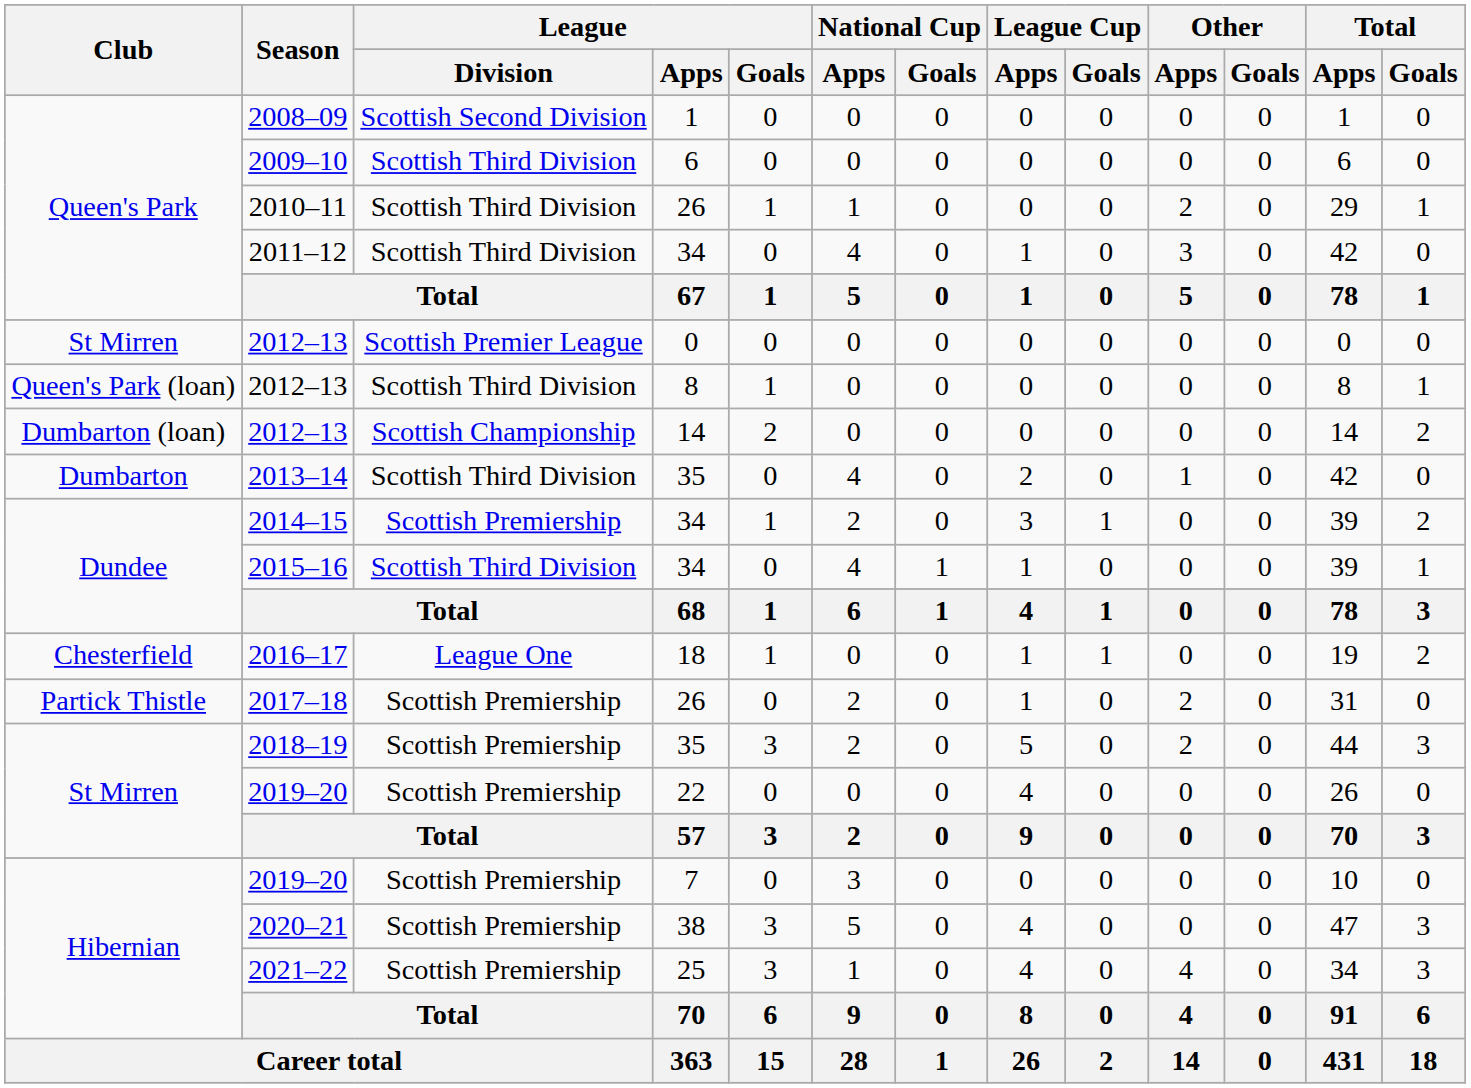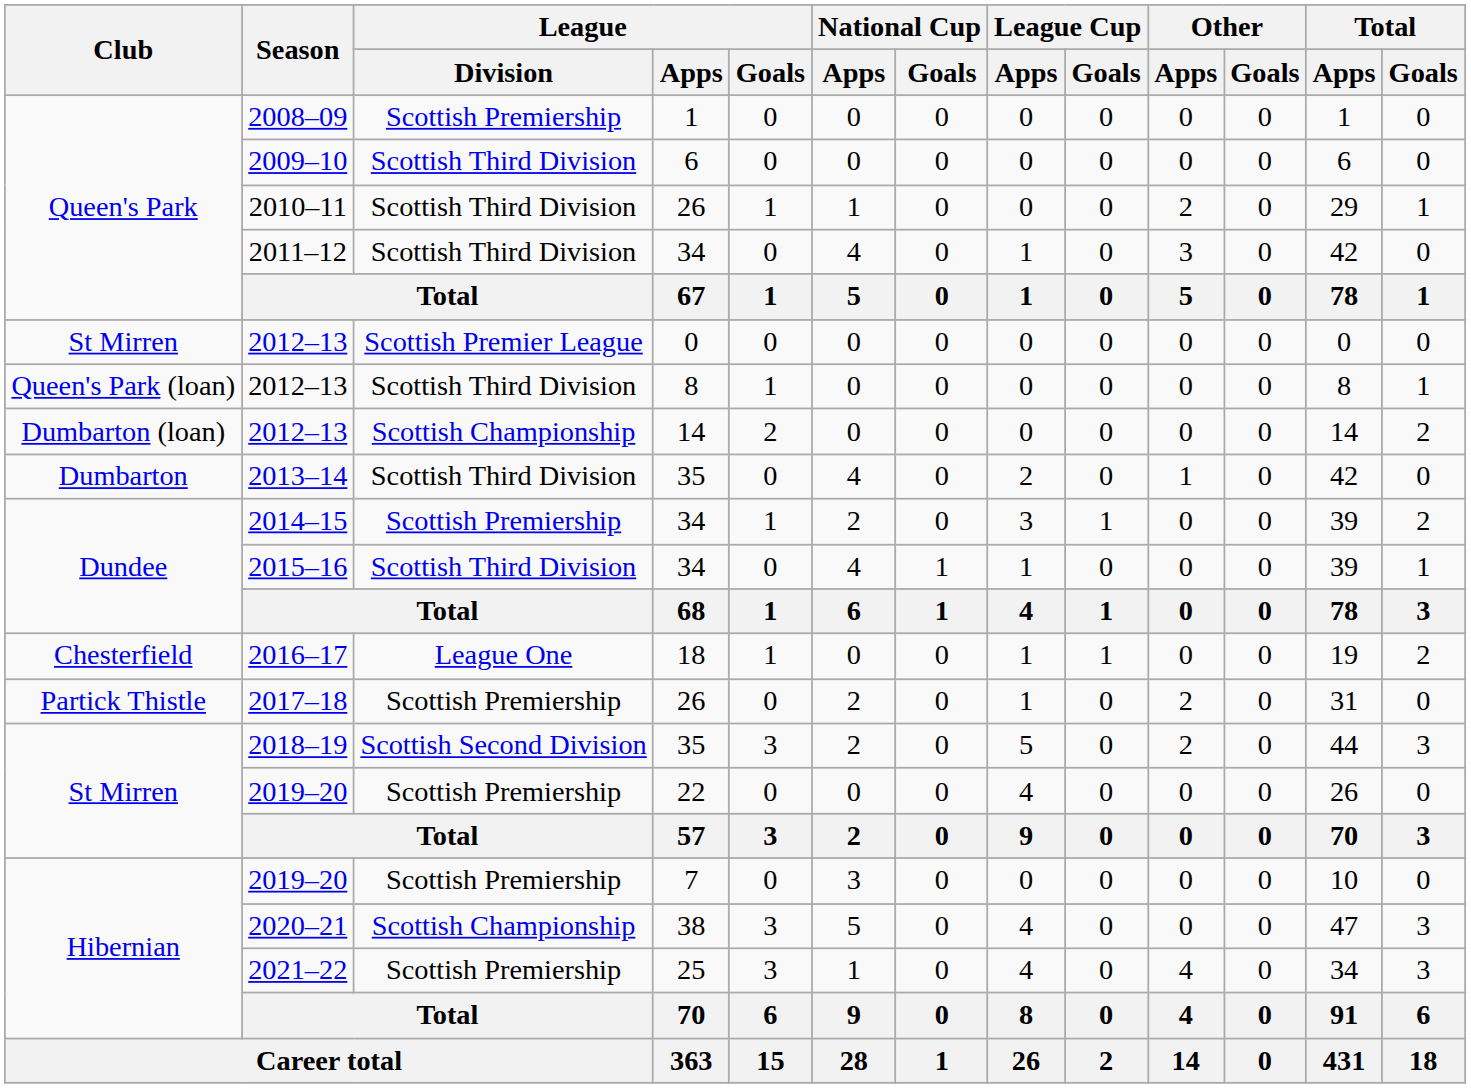 <table class="wikitable" style="text-align: center">
 <tr>
 <th rowspan=2>Club</th>
 <th rowspan=2>Season</th>
 <th colspan=3>League</th>
 <th colspan=2>National Cup</th>
 <th colspan=2>League Cup</th>
 <th colspan=2>Other</th>
 <th colspan=2>Total</th>
 </tr>
 <tr>
 <th>Division</th>
 <th>Apps</th>
 <th>Goals</th>
 <th>Apps</th>
 <th>Goals</th>
 <th>Apps</th>
 <th>Goals</th>
 <th>Apps</th>
 <th>Goals</th>
 <th>Apps</th>
 <th>Goals</th>
 </tr>
 <tr>
 <td rowspan=5><a href='#'>Queen's Park</a></td>
 <td><a href='#'>2008–09</a></td>
-<td><a href='#'>Scottish Second Division</a></td>
+<td><a href='#'>Scottish Premiership</a></td>
 <td>1</td>
 <td>0</td>
 <td>0</td>
 <td>0</td>
 <td>0</td>
 <td>0</td>
 <td>0</td>
 <td>0</td>
 <td>1</td>
 <td>0</td>
 </tr>
 <tr>
 <td><a href='#'>2009–10</a></td>
 <td><a href='#'>Scottish Third Division</a></td>
 <td>6</td>
 <td>0</td>
 <td>0</td>
 <td>0</td>
 <td>0</td>
 <td>0</td>
 <td>0</td>
 <td>0</td>
 <td>6</td>
 <td>0</td>
 </tr>
 <tr>
 <td>2010–11</td>
 <td>Scottish Third Division</td>
 <td>26</td>
 <td>1</td>
 <td>1</td>
 <td>0</td>
 <td>0</td>
 <td>0</td>
 <td>2</td>
 <td>0</td>
 <td>29</td>
 <td>1</td>
 </tr>
 <tr>
 <td>2011–12</td>
 <td>Scottish Third Division</td>
 <td>34</td>
 <td>0</td>
 <td>4</td>
 <td>0</td>
 <td>1</td>
 <td>0</td>
 <td>3</td>
 <td>0</td>
 <td>42</td>
 <td>0</td>
 </tr>
 <tr>
 <th colspan="2">Total</th>
 <th>67</th>
 <th>1</th>
 <th>5</th>
 <th>0</th>
 <th>1</th>
 <th>0</th>
 <th>5</th>
 <th>0</th>
 <th>78</th>
 <th>1</th>
 </tr>
 <tr>
 <td><a href='#'>St Mirren</a></td>
 <td><a href='#'>2012–13</a></td>
 <td><a href='#'>Scottish Premier League</a></td>
 <td>0</td>
 <td>0</td>
 <td>0</td>
 <td>0</td>
 <td>0</td>
 <td>0</td>
 <td>0</td>
 <td>0</td>
 <td>0</td>
 <td>0</td>
 </tr>
 <tr>
 <td><a href='#'>Queen's Park</a> (loan)</td>
 <td>2012–13</td>
 <td>Scottish Third Division</td>
 <td>8</td>
 <td>1</td>
 <td>0</td>
 <td>0</td>
 <td>0</td>
 <td>0</td>
 <td>0</td>
 <td>0</td>
 <td>8</td>
 <td>1</td>
 </tr>
 <tr>
 <td><a href='#'>Dumbarton</a> (loan)</td>
 <td><a href='#'>2012–13</a></td>
 <td><a href='#'>Scottish Championship</a></td>
 <td>14</td>
 <td>2</td>
 <td>0</td>
 <td>0</td>
 <td>0</td>
 <td>0</td>
 <td>0</td>
 <td>0</td>
 <td>14</td>
 <td>2</td>
 </tr>
 <tr>
 <td><a href='#'>Dumbarton</a></td>
 <td><a href='#'>2013–14</a></td>
 <td>Scottish Third Division</td>
 <td>35</td>
 <td>0</td>
 <td>4</td>
 <td>0</td>
 <td>2</td>
 <td>0</td>
 <td>1</td>
 <td>0</td>
 <td>42</td>
 <td>0</td>
 </tr>
 <tr>
 <td rowspan=3><a href='#'>Dundee</a></td>
 <td><a href='#'>2014–15</a></td>
 <td><a href='#'>Scottish Premiership</a></td>
 <td>34</td>
 <td>1</td>
 <td>2</td>
 <td>0</td>
 <td>3</td>
 <td>1</td>
 <td>0</td>
 <td>0</td>
 <td>39</td>
 <td>2</td>
 </tr>
 <tr>
 <td><a href='#'>2015–16</a></td>
 <td><a href='#'>Scottish Third Division</a></td>
 <td>34</td>
 <td>0</td>
 <td>4</td>
 <td>1</td>
 <td>1</td>
 <td>0</td>
 <td>0</td>
 <td>0</td>
 <td>39</td>
 <td>1</td>
 </tr>
 <tr>
 <th colspan="2">Total</th>
 <th>68</th>
 <th>1</th>
 <th>6</th>
 <th>1</th>
 <th>4</th>
 <th>1</th>
 <th>0</th>
 <th>0</th>
 <th>78</th>
 <th>3</th>
 </tr>
 <tr>
 <td><a href='#'>Chesterfield</a></td>
 <td><a href='#'>2016–17</a></td>
 <td><a href='#'>League One</a></td>
 <td>18</td>
 <td>1</td>
 <td>0</td>
 <td>0</td>
 <td>1</td>
 <td>1</td>
 <td>0</td>
 <td>0</td>
 <td>19</td>
 <td>2</td>
 </tr>
 <tr>
 <td><a href='#'>Partick Thistle</a></td>
 <td><a href='#'>2017–18</a></td>
 <td>Scottish Premiership</td>
 <td>26</td>
 <td>0</td>
 <td>2</td>
 <td>0</td>
 <td>1</td>
 <td>0</td>
 <td>2</td>
 <td>0</td>
 <td>31</td>
 <td>0</td>
 </tr>
 <tr>
 <td rowspan=3><a href='#'>St Mirren</a></td>
 <td><a href='#'>2018–19</a></td>
-<td>Scottish Premiership</td>
+<td><a href='#'>Scottish Second Division</a></td>
 <td>35</td>
 <td>3</td>
 <td>2</td>
 <td>0</td>
 <td>5</td>
 <td>0</td>
 <td>2</td>
 <td>0</td>
 <td>44</td>
 <td>3</td>
 </tr>
 <tr>
 <td><a href='#'>2019–20</a></td>
 <td>Scottish Premiership</td>
 <td>22</td>
 <td>0</td>
 <td>0</td>
 <td>0</td>
 <td>4</td>
 <td>0</td>
 <td>0</td>
 <td>0</td>
 <td>26</td>
 <td>0</td>
 </tr>
 <tr>
 <th colspan="2">Total</th>
 <th>57</th>
 <th>3</th>
 <th>2</th>
 <th>0</th>
 <th>9</th>
 <th>0</th>
 <th>0</th>
 <th>0</th>
 <th>70</th>
 <th>3</th>
 </tr>
 <tr>
 <td rowspan=4><a href='#'>Hibernian</a></td>
 <td><a href='#'>2019–20</a></td>
 <td>Scottish Premiership</td>
 <td>7</td>
 <td>0</td>
 <td>3</td>
 <td>0</td>
 <td>0</td>
 <td>0</td>
 <td>0</td>
 <td>0</td>
 <td>10</td>
 <td>0</td>
 </tr>
 <tr>
 <td><a href='#'>2020–21</a></td>
-<td>Scottish Premiership</td>
+<td><a href='#'>Scottish Championship</a></td>
 <td>38</td>
 <td>3</td>
 <td>5</td>
 <td>0</td>
 <td>4</td>
 <td>0</td>
 <td>0</td>
 <td>0</td>
 <td>47</td>
 <td>3</td>
 </tr>
 <tr>
 <td><a href='#'>2021–22</a></td>
 <td>Scottish Premiership</td>
 <td>25</td>
 <td>3</td>
 <td>1</td>
 <td>0</td>
 <td>4</td>
 <td>0</td>
 <td>4</td>
 <td>0</td>
 <td>34</td>
 <td>3</td>
 </tr>
 <tr>
 <th colspan=2>Total</th>
 <th>70</th>
 <th>6</th>
 <th>9</th>
 <th>0</th>
 <th>8</th>
 <th>0</th>
 <th>4</th>
 <th>0</th>
 <th>91</th>
 <th>6</th>
 </tr>
 <tr>
 <th colspan="3">Career total</th>
 <th>363</th>
 <th>15</th>
 <th>28</th>
 <th>1</th>
 <th>26</th>
 <th>2</th>
 <th>14</th>
 <th>0</th>
 <th>431</th>
 <th>18</th>
 </tr>
 </table>
